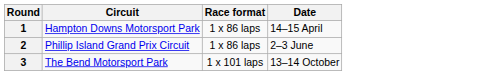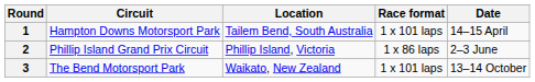 <table class="wikitable" style="font-size: 85%">
 <tr>
 <th>Round</th>
 <th>Circuit</th>
+<th>Location</th>
 <th>Race format</th>
 <th>Date</th>
 </tr>
 <tr>
 <th>1</th>
 <td><a href='#'>Hampton Downs Motorsport Park</a></td>
-<td align=center>1 x 86 laps</td>
+<td><a href='#'>Tailem Bend, South Australia</a></td>
+<td align=center>1 x 101 laps</td>
 <td>14–15 April</td>
 </tr>
 <tr>
 <th>2</th>
 <td><a href='#'>Phillip Island Grand Prix Circuit</a></td>
+<td><a href='#'>Phillip Island</a>, <a href='#'>Victoria</a></td>
 <td align=center>1 x 86 laps</td>
 <td>2–3 June</td>
 </tr>
 <tr>
 <th>3</th>
 <td><a href='#'>The Bend Motorsport Park</a></td>
+<td><a href='#'>Waikato</a>, <a href='#'>New Zealand</a></td>
 <td align=center>1 x 101 laps</td>
 <td>13–14 October</td>
 </tr>
 </table>
